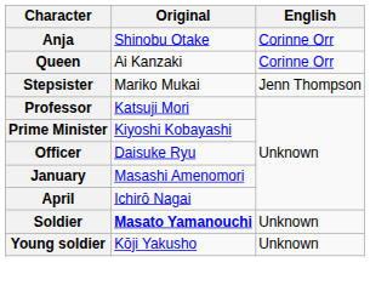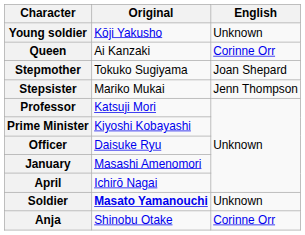 <table class="wikitable">
 <tr>
 <th>Character</th>
 <th>Original</th>
 <th>English</th>
 </tr>
 <tr>
-<th>Anja</th>
-<td><a href='#'>Shinobu Otake</a></td>
-<td><a href='#'>Corinne Orr</a></td>
+<th>Young soldier</th>
+<td><a href='#'>Kōji Yakusho</a></td>
+<td>Unknown</td>
 </tr>
 <tr>
 <th>Queen</th>
 <td>Ai Kanzaki</td>
 <td><a href='#'>Corinne Orr</a></td>
+</tr>
+<tr>
+<th>Stepmother</th>
+<td>Tokuko Sugiyama</td>
+<td>Joan Shepard</td>
 </tr>
 <tr>
 <th>Stepsister</th>
 <td>Mariko Mukai</td>
 <td>Jenn Thompson</td>
 </tr>
 <tr>
 <th>Professor</th>
 <td><a href='#'>Katsuji Mori</a></td>
 <td rowspan="5">Unknown</td>
 </tr>
 <tr>
 <th>Prime Minister</th>
 <td><a href='#'>Kiyoshi Kobayashi</a></td>
 </tr>
 <tr>
 <th>Officer</th>
 <td><a href='#'>Daisuke Ryu</a></td>
 </tr>
 <tr>
 <th>January</th>
 <td><a href='#'>Masashi Amenomori</a></td>
 </tr>
 <tr>
 <th>April</th>
 <td><a href='#'>Ichirō Nagai</a></td>
 </tr>
 <tr>
 <th>Soldier</th>
 <td><strong><a href='#'>Masato Yamanouchi</a></strong></td>
 <td>Unknown</td>
 </tr>
 <tr>
-<th>Young soldier</th>
-<td><a href='#'>Kōji Yakusho</a></td>
-<td>Unknown</td>
+<th>Anja</th>
+<td><a href='#'>Shinobu Otake</a></td>
+<td><a href='#'>Corinne Orr</a></td>
 </tr>
 </table>
